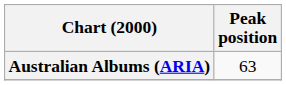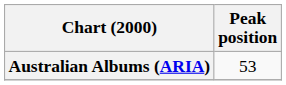 <table class="wikitable sortable plainrowheaders">
 <tr>
 <th scope="col">Chart (2000)</th>
 <th scope="col">Peak<br>position</th>
 </tr>
 <tr>
 <th scope="row">Australian Albums (<a href='#'>ARIA</a>)</th>
-<td align="center">63</td>
+<td align="center">53</td>
 </tr>
 <tr>
 </tr>
 <tr>
 </tr>
 </table>
